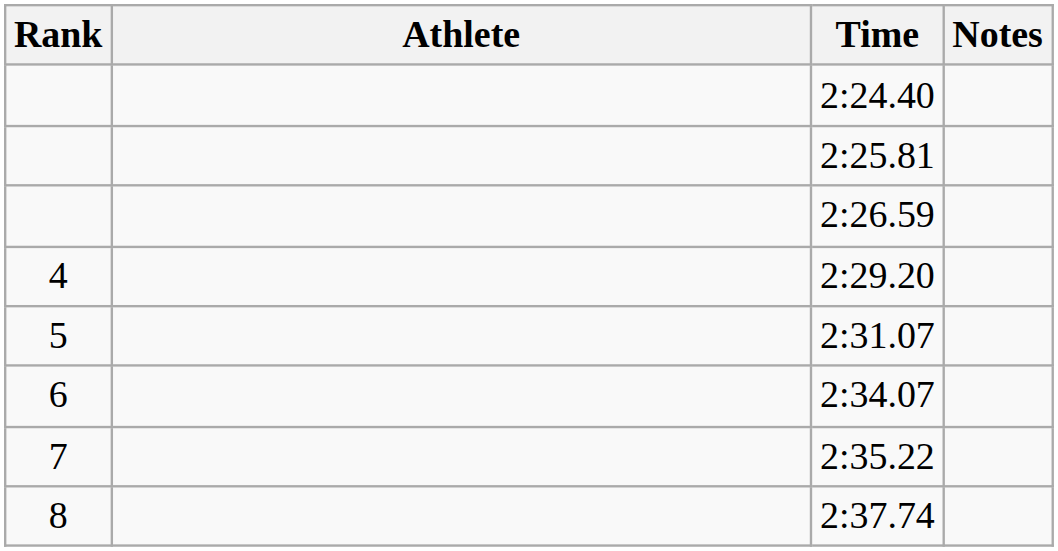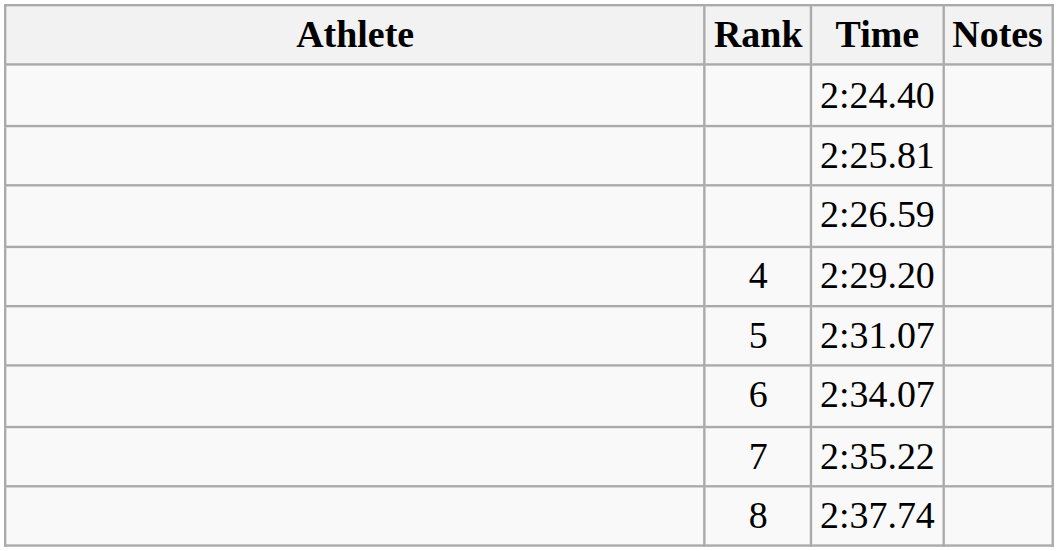 <table class="wikitable" style="text-align:center">
 <tr>
+<th Style="width:18em">Athlete</th>
 <th>Rank</th>
-<th Style="width:18em">Athlete</th>
 <th>Time</th>
 <th>Notes</th>
 </tr>
 <tr>
+<td style="text-align:left"></td>
 <td></td>
-<td style="text-align:left"></td>
 <td>2:24.40</td>
 <td></td>
 </tr>
 <tr>
+<td style="text-align:left"></td>
 <td></td>
-<td style="text-align:left"></td>
 <td>2:25.81</td>
 <td></td>
 </tr>
 <tr>
+<td style="text-align:left"></td>
 <td></td>
-<td style="text-align:left"></td>
 <td>2:26.59</td>
 <td></td>
 </tr>
 <tr>
+<td style="text-align:left"></td>
 <td>4</td>
-<td style="text-align:left"></td>
 <td>2:29.20</td>
 <td></td>
 </tr>
 <tr>
+<td style="text-align:left"></td>
 <td>5</td>
-<td style="text-align:left"></td>
 <td>2:31.07</td>
 <td></td>
 </tr>
 <tr>
+<td style="text-align:left"></td>
 <td>6</td>
-<td style="text-align:left"></td>
 <td>2:34.07</td>
 <td></td>
 </tr>
 <tr>
+<td style="text-align:left"></td>
 <td>7</td>
-<td style="text-align:left"></td>
 <td>2:35.22</td>
 <td></td>
 </tr>
 <tr>
+<td style="text-align:left"></td>
 <td>8</td>
-<td style="text-align:left"></td>
 <td>2:37.74</td>
 <td></td>
 </tr>
 </table>
